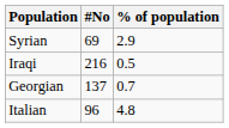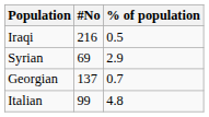 <table class="wikitable">
 <tr>
 <th>Population</th>
 <th>#No</th>
 <th>% of population</th>
 </tr>
 <tr>
+<td>Iraqi</td>
+<td>216</td>
+<td>0.5</td>
+</tr>
+<tr>
 <td>Syrian</td>
 <td>69</td>
 <td>2.9</td>
-</tr>
-<tr>
-<td>Iraqi</td>
-<td>216</td>
-<td>0.5</td>
 </tr>
 <tr>
 <td>Georgian</td>
 <td>137</td>
 <td>0.7</td>
 </tr>
 <tr>
 <td>Italian</td>
-<td>96</td>
+<td>99</td>
 <td>4.8</td>
 </tr>
 </table>
